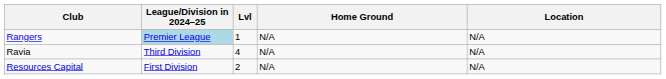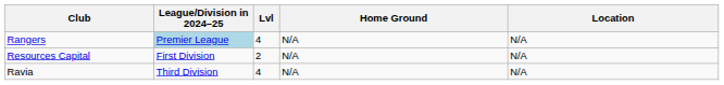 <table class="wikitable sortable" width=80% style="font-size:90%">
 <tr>
 <th width=17%><strong>Club</strong></th>
 <th width=10%><strong>League/Division in 2024–25</strong></th>
 <th width=3%><strong>Lvl</strong></th>
 <th width=26%><strong>Home Ground</strong></th>
 <th width=24%><strong>Location</strong></th>
 </tr>
 <tr>
 <td><a href='#'>Rangers</a></td>
 <td style="background: lightblue;"><a href='#'>Premier League</a></td>
-<td>1</td>
-<td>N/A</td>
-<td>N/A</td>
-</tr>
-<tr>
-<td>Ravia</td>
-<td><a href='#'>Third Division</a></td>
 <td>4</td>
 <td>N/A</td>
 <td>N/A</td>
 </tr>
 <tr>
 <td><a href='#'>Resources Capital</a></td>
 <td><a href='#'>First Division</a></td>
 <td>2</td>
 <td>N/A</td>
 <td>N/A</td>
 </tr>
+<tr>
+<td>Ravia</td>
+<td><a href='#'>Third Division</a></td>
+<td>4</td>
+<td>N/A</td>
+<td>N/A</td>
+</tr>
 </table>
